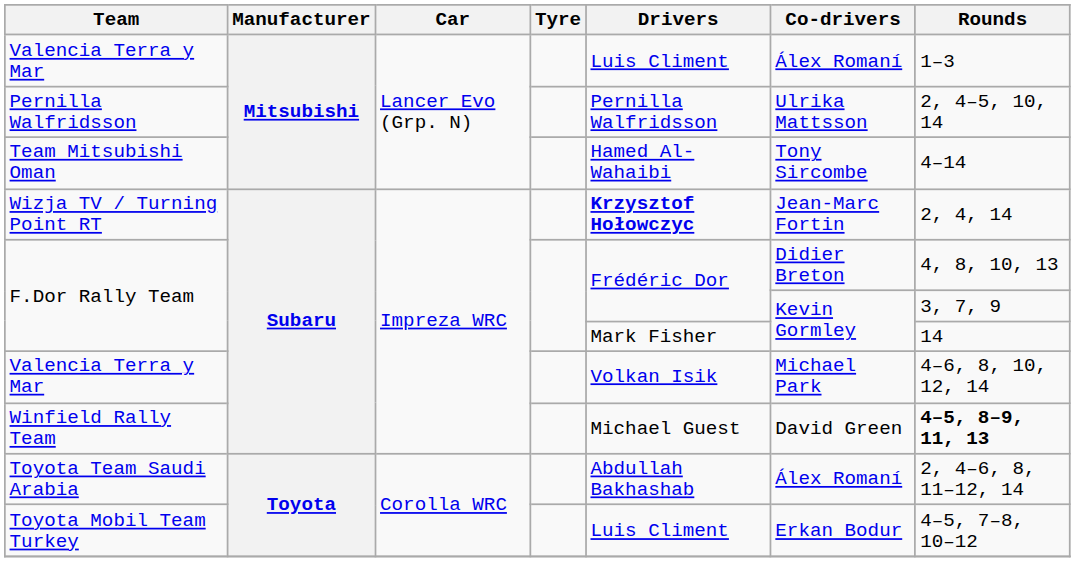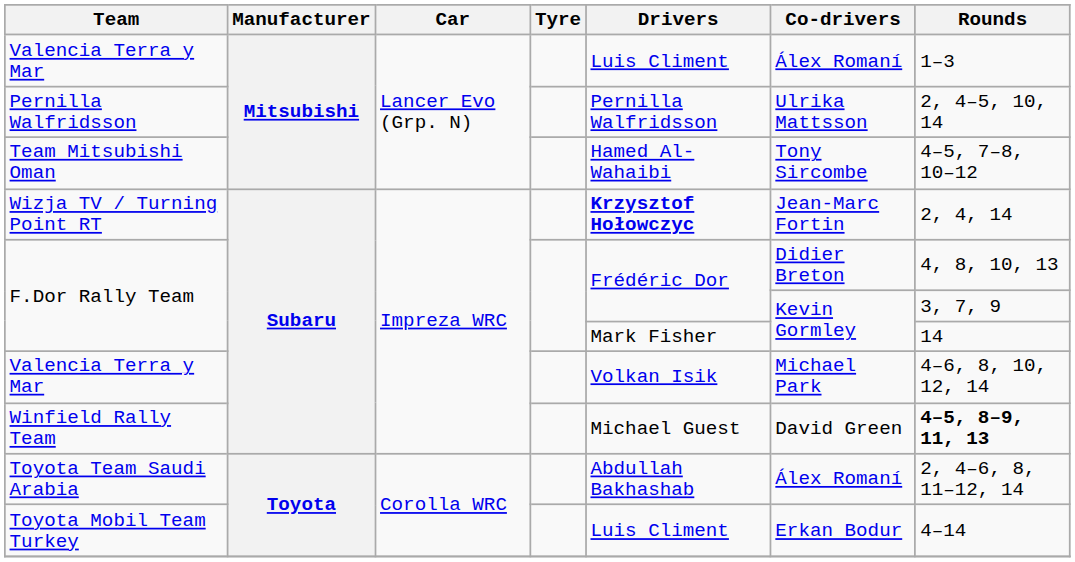 <table class="wikitable" style="font-size: 85%">
 <tr>
 <th>Team</th>
 <th>Manufacturer</th>
 <th>Car</th>
 <th>Tyre</th>
 <th>Drivers</th>
 <th>Co-drivers</th>
 <th>Rounds</th>
 </tr>
 <tr>
 <td> <a href='#'>Valencia Terra y Mar</a></td>
 <th rowspan="3"><a href='#'>Mitsubishi</a></th>
 <td rowspan="3"><a href='#'>Lancer Evo</a> (Grp. N)</td>
 <td align="center"></td>
 <td> <a href='#'>Luis Climent</a></td>
 <td> <a href='#'>Álex Romaní</a></td>
 <td>1–3</td>
 </tr>
 <tr>
 <td> <a href='#'>Pernilla Walfridsson</a></td>
 <td align="center"></td>
 <td> <a href='#'>Pernilla Walfridsson</a></td>
 <td> <a href='#'>Ulrika Mattsson</a></td>
 <td>2, 4–5, 10, 14</td>
 </tr>
 <tr>
 <td> <a href='#'>Team Mitsubishi Oman</a></td>
 <td align="center"></td>
 <td> <a href='#'>Hamed Al-Wahaibi</a></td>
 <td> <a href='#'>Tony Sircombe</a></td>
-<td>4–14</td>
+<td>4–5, 7–8, 10–12</td>
 </tr>
 <tr>
 <td> <a href='#'>Wizja TV / Turning Point RT</a></td>
 <th rowspan="6"><a href='#'>Subaru</a></th>
 <td rowspan="6"><a href='#'>Impreza WRC</a></td>
 <td align="center"></td>
 <td><strong> <a href='#'>Krzysztof Hołowczyc</a></strong></td>
 <td> <a href='#'>Jean-Marc Fortin</a></td>
 <td>2, 4, 14</td>
 </tr>
 <tr>
 <td rowspan="3"> F.Dor Rally Team</td>
 <td rowspan="3" align="center"></td>
 <td rowspan="2"> <a href='#'>Frédéric Dor</a></td>
 <td> <a href='#'>Didier Breton</a></td>
 <td>4, 8, 10, 13</td>
 </tr>
 <tr>
 <td rowspan="2"> <a href='#'>Kevin Gormley</a></td>
 <td>3, 7, 9</td>
 </tr>
 <tr>
 <td> Mark Fisher</td>
 <td>14</td>
 </tr>
 <tr>
 <td> <a href='#'>Valencia Terra y Mar</a></td>
 <td align="center"></td>
 <td> <a href='#'>Volkan Isik</a></td>
 <td> <a href='#'>Michael Park</a></td>
 <td>4–6, 8, 10, 12, 14</td>
 </tr>
 <tr>
 <td> <a href='#'>Winfield Rally Team</a></td>
 <td align="center"></td>
 <td> Michael Guest</td>
 <td> David Green</td>
 <td><strong>4–5, 8–9, 11, 13</strong></td>
 </tr>
 <tr>
 <td> <a href='#'>Toyota Team Saudi Arabia</a></td>
 <th rowspan="2"><a href='#'>Toyota</a></th>
 <td rowspan="2"><a href='#'>Corolla WRC</a></td>
 <td align="center"></td>
 <td> <a href='#'>Abdullah Bakhashab</a></td>
 <td> <a href='#'>Álex Romaní</a></td>
 <td>2, 4–6, 8, 11–12, 14</td>
 </tr>
 <tr>
 <td> <a href='#'>Toyota Mobil Team Turkey</a></td>
 <td align="center"></td>
 <td> <a href='#'>Luis Climent</a></td>
 <td> <a href='#'>Erkan Bodur</a></td>
-<td>4–5, 7–8, 10–12</td>
+<td>4–14</td>
 </tr>
 <tr>
 </tr>
 </table>
